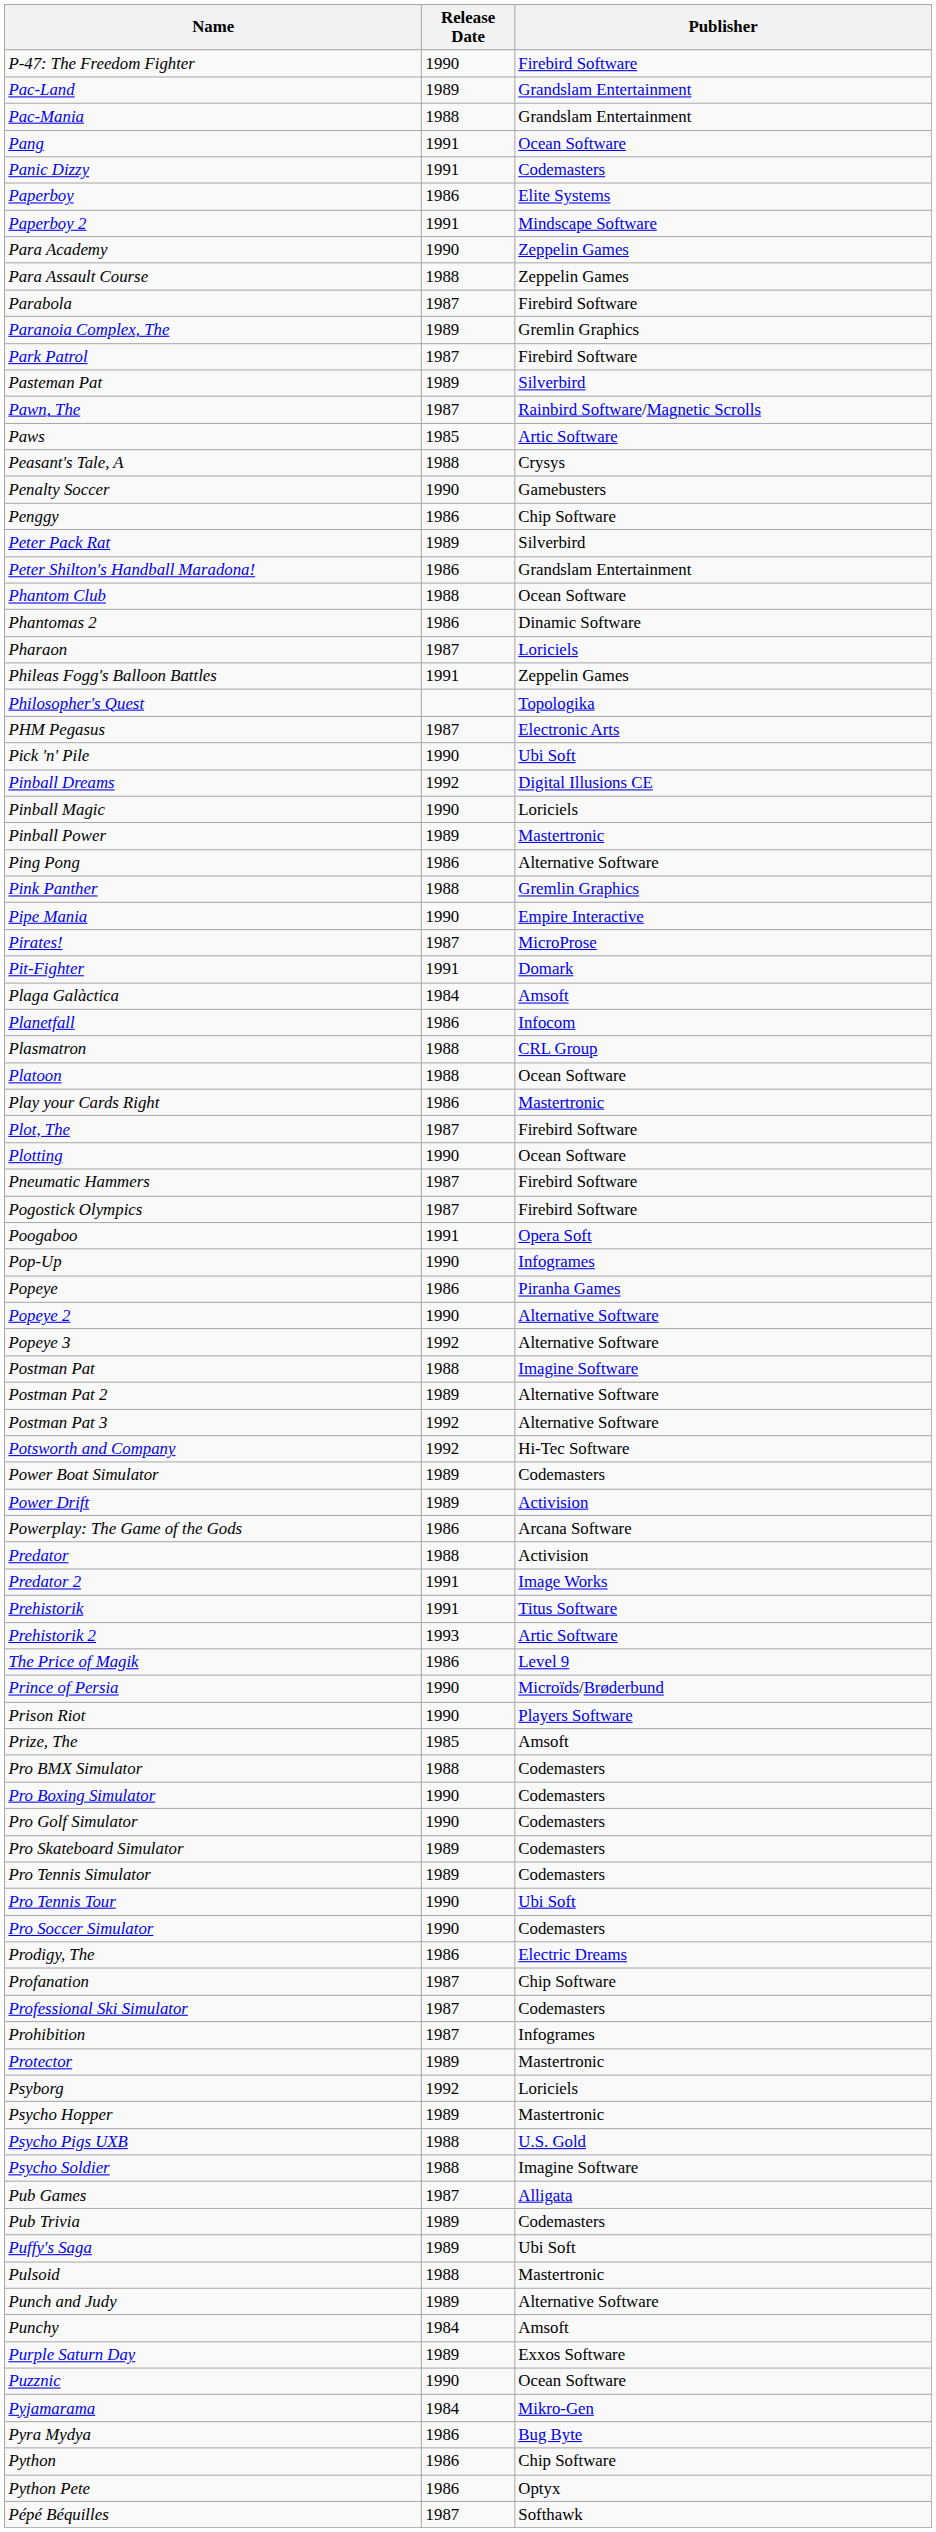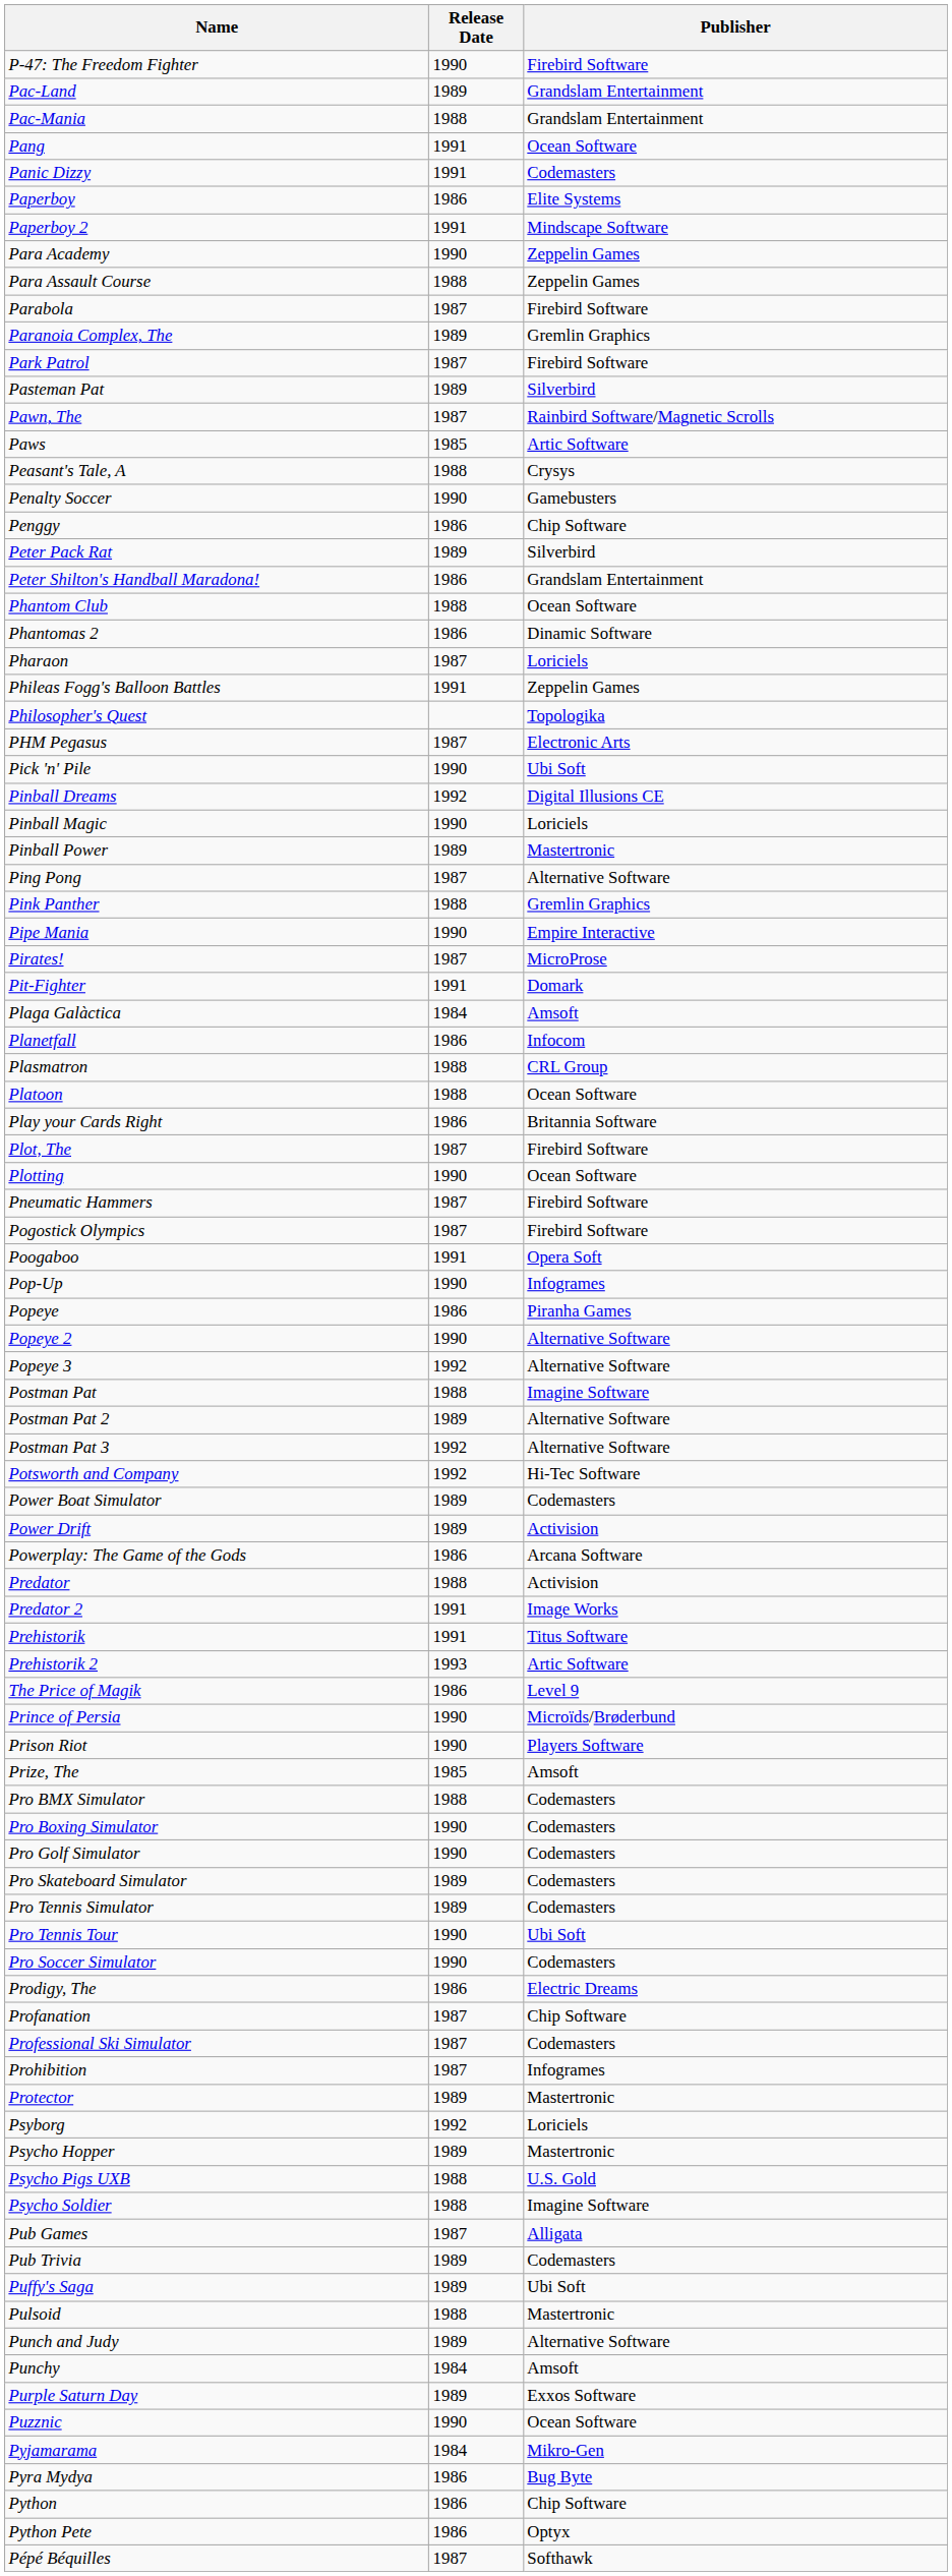 <table class="wikitable sortable" style="width:100%;">
 <tr>
 <th style="width:45%;">Name</th>
 <th style="width:10%;">Release Date</th>
 <th style="width:45%;">Publisher</th>
 </tr>
 <tr>
 <td><em>P-47: The Freedom Fighter</em></td>
 <td>1990</td>
 <td><a href='#'>Firebird Software</a></td>
 </tr>
 <tr>
 <td><em><a href='#'>Pac-Land</a></em></td>
 <td>1989</td>
 <td><a href='#'>Grandslam Entertainment</a></td>
 </tr>
 <tr>
 <td><em><a href='#'>Pac-Mania</a></em></td>
 <td>1988</td>
 <td>Grandslam Entertainment</td>
 </tr>
 <tr>
 <td><em><a href='#'>Pang</a></em></td>
 <td>1991</td>
 <td><a href='#'>Ocean Software</a></td>
 </tr>
 <tr>
 <td><em><a href='#'>Panic Dizzy</a></em></td>
 <td>1991</td>
 <td><a href='#'>Codemasters</a></td>
 </tr>
 <tr>
 <td><em><a href='#'>Paperboy</a></em></td>
 <td>1986</td>
 <td><a href='#'>Elite Systems</a></td>
 </tr>
 <tr>
 <td><em><a href='#'>Paperboy 2</a></em></td>
 <td>1991</td>
 <td><a href='#'>Mindscape Software</a></td>
 </tr>
 <tr>
 <td><em>Para Academy</em></td>
 <td>1990</td>
 <td><a href='#'>Zeppelin Games</a></td>
 </tr>
 <tr>
 <td><em>Para Assault Course</em></td>
 <td>1988</td>
 <td>Zeppelin Games</td>
 </tr>
 <tr>
 <td><em>Parabola</em></td>
 <td>1987</td>
 <td>Firebird Software</td>
 </tr>
 <tr>
 <td><em><a href='#'>Paranoia Complex, The</a></em></td>
 <td>1989</td>
 <td>Gremlin Graphics</td>
 </tr>
 <tr>
 <td><em><a href='#'>Park Patrol</a></em></td>
 <td>1987</td>
 <td>Firebird Software</td>
 </tr>
 <tr>
 <td><em>Pasteman Pat</em></td>
 <td>1989</td>
 <td><a href='#'>Silverbird</a></td>
 </tr>
 <tr>
 <td><em><a href='#'>Pawn, The</a></em></td>
 <td>1987</td>
 <td><a href='#'>Rainbird Software</a>/<a href='#'>Magnetic Scrolls</a></td>
 </tr>
 <tr>
 <td><em>Paws</em></td>
 <td>1985</td>
 <td><a href='#'>Artic Software</a></td>
 </tr>
 <tr>
 <td><em>Peasant's Tale, A</em></td>
 <td>1988</td>
 <td>Crysys</td>
 </tr>
 <tr>
 <td><em>Penalty Soccer</em></td>
 <td>1990</td>
 <td>Gamebusters</td>
 </tr>
 <tr>
 <td><em>Penggy</em></td>
 <td>1986</td>
 <td>Chip Software</td>
 </tr>
 <tr>
 <td><em><a href='#'>Peter Pack Rat</a></em></td>
 <td>1989</td>
 <td>Silverbird</td>
 </tr>
 <tr>
 <td><em><a href='#'>Peter Shilton's Handball Maradona!</a></em></td>
 <td>1986</td>
 <td>Grandslam Entertainment</td>
 </tr>
 <tr>
 <td><em><a href='#'>Phantom Club</a></em></td>
 <td>1988</td>
 <td>Ocean Software</td>
 </tr>
 <tr>
 <td><em>Phantomas 2</em></td>
 <td>1986</td>
 <td>Dinamic Software</td>
 </tr>
 <tr>
 <td><em>Pharaon</em></td>
 <td>1987</td>
 <td><a href='#'>Loriciels</a></td>
 </tr>
 <tr>
 <td><em>Phileas Fogg's Balloon Battles</em></td>
 <td>1991</td>
 <td>Zeppelin Games</td>
 </tr>
 <tr>
 <td><em><a href='#'>Philosopher's Quest</a></em></td>
 <td></td>
 <td><a href='#'>Topologika</a></td>
 </tr>
 <tr>
 <td><em>PHM Pegasus</em></td>
 <td>1987</td>
 <td><a href='#'>Electronic Arts</a></td>
 </tr>
 <tr>
 <td><em>Pick 'n' Pile</em></td>
 <td>1990</td>
 <td><a href='#'>Ubi Soft</a></td>
 </tr>
 <tr>
 <td><em><a href='#'>Pinball Dreams</a></em></td>
 <td>1992</td>
 <td><a href='#'>Digital Illusions CE</a></td>
 </tr>
 <tr>
 <td><em>Pinball Magic</em></td>
 <td>1990</td>
 <td>Loriciels</td>
 </tr>
 <tr>
 <td><em>Pinball Power</em></td>
 <td>1989</td>
 <td><a href='#'>Mastertronic</a></td>
 </tr>
 <tr>
 <td><em>Ping Pong</em></td>
-<td>1986</td>
+<td>1987</td>
 <td>Alternative Software</td>
 </tr>
 <tr>
 <td><em><a href='#'>Pink Panther</a></em></td>
 <td>1988</td>
 <td><a href='#'>Gremlin Graphics</a></td>
 </tr>
 <tr>
 <td><em><a href='#'>Pipe Mania</a></em></td>
 <td>1990</td>
 <td><a href='#'>Empire Interactive</a></td>
 </tr>
 <tr>
 <td><em><a href='#'>Pirates!</a></em></td>
 <td>1987</td>
 <td><a href='#'>MicroProse</a></td>
 </tr>
 <tr>
 <td><em><a href='#'>Pit-Fighter</a></em></td>
 <td>1991</td>
 <td><a href='#'>Domark</a></td>
 </tr>
 <tr>
 <td><em>Plaga Galàctica</em></td>
 <td>1984</td>
 <td><a href='#'>Amsoft</a></td>
 </tr>
 <tr>
 <td><em><a href='#'>Planetfall</a></em></td>
 <td>1986</td>
 <td><a href='#'>Infocom</a></td>
 </tr>
 <tr>
 <td><em>Plasmatron</em></td>
 <td>1988</td>
 <td><a href='#'>CRL Group</a></td>
 </tr>
 <tr>
 <td><em><a href='#'>Platoon</a></em></td>
 <td>1988</td>
 <td>Ocean Software</td>
 </tr>
 <tr>
 <td><em>Play your Cards Right</em></td>
 <td>1986</td>
-<td><a href='#'>Mastertronic</a></td>
+<td>Britannia Software</td>
 </tr>
 <tr>
 <td><em><a href='#'>Plot, The</a></em></td>
 <td>1987</td>
 <td>Firebird Software</td>
 </tr>
 <tr>
 <td><em><a href='#'>Plotting</a></em></td>
 <td>1990</td>
 <td>Ocean Software</td>
 </tr>
 <tr>
 <td><em>Pneumatic Hammers</em></td>
 <td>1987</td>
 <td>Firebird Software</td>
 </tr>
 <tr>
 <td><em>Pogostick Olympics</em></td>
 <td>1987</td>
 <td>Firebird Software</td>
 </tr>
 <tr>
 <td><em>Poogaboo</em></td>
 <td>1991</td>
 <td><a href='#'>Opera Soft</a></td>
 </tr>
 <tr>
 <td><em>Pop-Up</em></td>
 <td>1990</td>
 <td><a href='#'>Infogrames</a></td>
 </tr>
 <tr>
 <td><em>Popeye</em></td>
 <td>1986</td>
 <td><a href='#'>Piranha Games</a></td>
 </tr>
 <tr>
 <td><em><a href='#'>Popeye 2</a></em></td>
 <td>1990</td>
 <td><a href='#'>Alternative Software</a></td>
 </tr>
 <tr>
 <td><em>Popeye 3</em></td>
 <td>1992</td>
 <td>Alternative Software</td>
 </tr>
 <tr>
 <td><em>Postman Pat</em></td>
 <td>1988</td>
 <td><a href='#'>Imagine Software</a></td>
 </tr>
 <tr>
 <td><em>Postman Pat 2</em></td>
 <td>1989</td>
 <td>Alternative Software</td>
 </tr>
 <tr>
 <td><em>Postman Pat 3</em></td>
 <td>1992</td>
 <td>Alternative Software</td>
 </tr>
 <tr>
 <td><em><a href='#'>Potsworth and Company</a></em></td>
 <td>1992</td>
 <td>Hi-Tec Software</td>
 </tr>
 <tr>
 <td><em>Power Boat Simulator</em></td>
 <td>1989</td>
 <td>Codemasters</td>
 </tr>
 <tr>
 <td><em><a href='#'>Power Drift</a></em></td>
 <td>1989</td>
 <td><a href='#'>Activision</a></td>
 </tr>
 <tr>
 <td><em>Powerplay: The Game of the Gods</em></td>
 <td>1986</td>
 <td>Arcana Software</td>
 </tr>
 <tr>
 <td><em><a href='#'>Predator</a></em></td>
 <td>1988</td>
 <td>Activision</td>
 </tr>
 <tr>
 <td><em><a href='#'>Predator 2</a></em></td>
 <td>1991</td>
 <td><a href='#'>Image Works</a></td>
 </tr>
 <tr>
 <td><em><a href='#'>Prehistorik</a></em></td>
 <td>1991</td>
 <td><a href='#'>Titus Software</a></td>
 </tr>
 <tr>
 <td><em><a href='#'>Prehistorik 2</a></em></td>
 <td>1993</td>
 <td><a href='#'>Artic Software</a></td>
 </tr>
 <tr>
 <td><em><a href='#'>The Price of Magik</a></em></td>
 <td>1986</td>
 <td><a href='#'>Level 9</a></td>
 </tr>
 <tr>
 <td><em><a href='#'>Prince of Persia</a></em></td>
 <td>1990</td>
 <td><a href='#'>Microïds</a>/<a href='#'>Brøderbund</a></td>
 </tr>
 <tr>
 <td><em>Prison Riot</em></td>
 <td>1990</td>
 <td><a href='#'>Players Software</a></td>
 </tr>
 <tr>
 <td><em>Prize, The</em></td>
 <td>1985</td>
 <td>Amsoft</td>
 </tr>
 <tr>
 <td><em>Pro BMX Simulator</em></td>
 <td>1988</td>
 <td>Codemasters</td>
 </tr>
 <tr>
 <td><em><a href='#'>Pro Boxing Simulator</a></em></td>
 <td>1990</td>
 <td>Codemasters</td>
 </tr>
 <tr>
 <td><em>Pro Golf Simulator</em></td>
 <td>1990</td>
 <td>Codemasters</td>
 </tr>
 <tr>
 <td><em>Pro Skateboard Simulator</em></td>
 <td>1989</td>
 <td>Codemasters</td>
 </tr>
 <tr>
 <td><em>Pro Tennis Simulator</em></td>
 <td>1989</td>
 <td>Codemasters</td>
 </tr>
 <tr>
 <td><em><a href='#'>Pro Tennis Tour</a></em></td>
 <td>1990</td>
 <td><a href='#'>Ubi Soft</a></td>
 </tr>
 <tr>
 <td><em><a href='#'>Pro Soccer Simulator</a></em></td>
 <td>1990</td>
 <td>Codemasters</td>
 </tr>
 <tr>
 <td><em>Prodigy, The</em></td>
 <td>1986</td>
 <td><a href='#'>Electric Dreams</a></td>
 </tr>
 <tr>
 <td><em>Profanation</em></td>
 <td>1987</td>
 <td>Chip Software</td>
 </tr>
 <tr>
 <td><em><a href='#'>Professional Ski Simulator</a></em></td>
 <td>1987</td>
 <td>Codemasters</td>
 </tr>
 <tr>
 <td><em>Prohibition</em></td>
 <td>1987</td>
 <td>Infogrames</td>
 </tr>
 <tr>
 <td><em><a href='#'>Protector</a></em></td>
 <td>1989</td>
 <td>Mastertronic</td>
 </tr>
 <tr>
 <td><em>Psyborg</em></td>
 <td>1992</td>
 <td>Loriciels</td>
 </tr>
 <tr>
 <td><em>Psycho Hopper</em></td>
 <td>1989</td>
 <td>Mastertronic</td>
 </tr>
 <tr>
 <td><em><a href='#'>Psycho Pigs UXB</a></em></td>
 <td>1988</td>
 <td><a href='#'>U.S. Gold</a></td>
 </tr>
 <tr>
 <td><em><a href='#'>Psycho Soldier</a></em></td>
 <td>1988</td>
 <td>Imagine Software</td>
 </tr>
 <tr>
 <td><em>Pub Games</em></td>
 <td>1987</td>
 <td><a href='#'>Alligata</a></td>
 </tr>
 <tr>
 <td><em>Pub Trivia</em></td>
 <td>1989</td>
 <td>Codemasters</td>
 </tr>
 <tr>
 <td><em><a href='#'>Puffy's Saga</a></em></td>
 <td>1989</td>
 <td>Ubi Soft</td>
 </tr>
 <tr>
 <td><em>Pulsoid</em></td>
 <td>1988</td>
 <td>Mastertronic</td>
 </tr>
 <tr>
 <td><em>Punch and Judy</em></td>
 <td>1989</td>
 <td>Alternative Software</td>
 </tr>
 <tr>
 <td><em>Punchy</em></td>
 <td>1984</td>
 <td>Amsoft</td>
 </tr>
 <tr>
 <td><em><a href='#'>Purple Saturn Day</a></em></td>
 <td>1989</td>
 <td>Exxos Software</td>
 </tr>
 <tr>
 <td><em><a href='#'>Puzznic</a></em></td>
 <td>1990</td>
 <td>Ocean Software</td>
 </tr>
 <tr>
 <td><em><a href='#'>Pyjamarama</a></em></td>
 <td>1984</td>
 <td><a href='#'>Mikro-Gen</a></td>
 </tr>
 <tr>
 <td><em>Pyra Mydya</em></td>
 <td>1986</td>
 <td><a href='#'>Bug Byte</a></td>
 </tr>
 <tr>
 <td><em>Python</em></td>
 <td>1986</td>
 <td>Chip Software</td>
 </tr>
 <tr>
 <td><em>Python Pete</em></td>
 <td>1986</td>
 <td>Optyx</td>
 </tr>
 <tr>
 <td><em>Pépé Béquilles</em></td>
 <td>1987</td>
 <td>Softhawk</td>
 </tr>
 </table>
